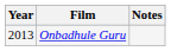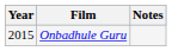 <table class="wikitable sortable" style="background:#f5f5f5;">
 <tr style="background:#B0C4DE;">
 <th>Year</th>
 <th>Film</th>
 <th class=unsortable>Notes</th>
 </tr>
 <tr>
-<td>2013</td>
+<td>2015</td>
 <td><em><a href='#'>Onbadhule Guru</a></em></td>
 <td></td>
 </tr>
 </table>
